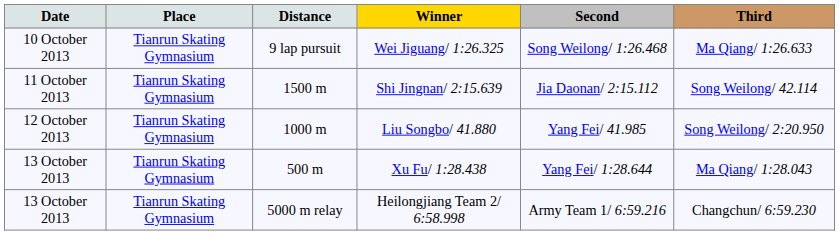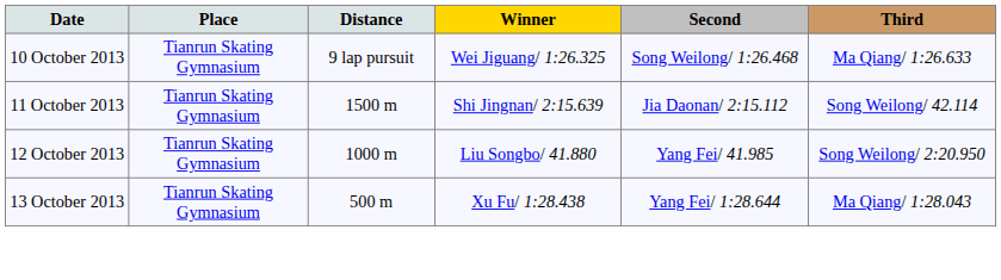 <table bgcolor="#f7f8ff" cellpadding="3" cellspacing="0" border="1" style="font-size: 95%; border: gray solid 1px; border-collapse: collapse;">
 <tr bgcolor="#CCCCCC">
 <td align="center" bgcolor="#DCE5E5" width="150"><strong>Date</strong></td>
 <td align="center" bgcolor="#DCE5E5" width="220"><strong>Place</strong></td>
 <td align="center" bgcolor="#DCE5E5" width="150"><strong>Distance</strong></td>
 <td align="center" bgcolor="gold" width="250"><strong>Winner</strong></td>
 <td align="center" bgcolor="silver" width="250"><strong>Second</strong></td>
 <td align="center" bgcolor="CC9966" width="250"><strong>Third</strong></td>
 </tr>
 <tr align="left">
 <td align="center">10 October 2013</td>
 <td align="center"><a href='#'>Tianrun Skating Gymnasium</a></td>
 <td align="center">9 lap pursuit</td>
 <td align="center"><a href='#'>Wei Jiguang</a>/ <em>1:26.325</em></td>
 <td align="center"><a href='#'>Song Weilong</a>/ <em>1:26.468</em></td>
 <td align="center"><a href='#'>Ma Qiang</a>/ <em>1:26.633</em></td>
 </tr>
 <tr align="left">
 <td align="center">11 October 2013</td>
 <td align="center"><a href='#'>Tianrun Skating Gymnasium</a></td>
 <td align="center">1500 m</td>
 <td align="center"><a href='#'>Shi Jingnan</a>/ <em>2:15.639</em></td>
 <td align="center"><a href='#'>Jia Daonan</a>/ <em>2:15.112</em></td>
 <td align="center"><a href='#'>Song Weilong</a>/ <em>42.114</em></td>
 </tr>
 <tr align="left">
 <td align="center">12 October 2013</td>
 <td align="center"><a href='#'>Tianrun Skating Gymnasium</a></td>
 <td align="center">1000 m</td>
 <td align="center"><a href='#'>Liu Songbo</a>/ <em>41.880</em></td>
 <td align="center"><a href='#'>Yang Fei</a>/ <em>41.985</em></td>
 <td align="center"><a href='#'>Song Weilong</a>/ <em>2:20.950</em></td>
 </tr>
 <tr align="left">
 <td align="center">13 October 2013</td>
 <td align="center"><a href='#'>Tianrun Skating Gymnasium</a></td>
 <td align="center">500 m</td>
 <td align="center"><a href='#'>Xu Fu</a>/ <em>1:28.438</em></td>
 <td align="center"><a href='#'>Yang Fei</a>/ <em>1:28.644</em></td>
 <td align="center"><a href='#'>Ma Qiang</a>/ <em>1:28.043</em></td>
 </tr>
-<tr align="left">
-<td align="center">13 October 2013</td>
-<td align="center"><a href='#'>Tianrun Skating Gymnasium</a></td>
-<td align="center">5000 m relay</td>
-<td align="center">Heilongjiang Team 2/ <em>6:58.998</em></td>
-<td align="center">Army Team 1/ <em>6:59.216</em></td>
-<td align="center">Changchun/ <em>6:59.230</em></td>
-</tr>
 </table>
